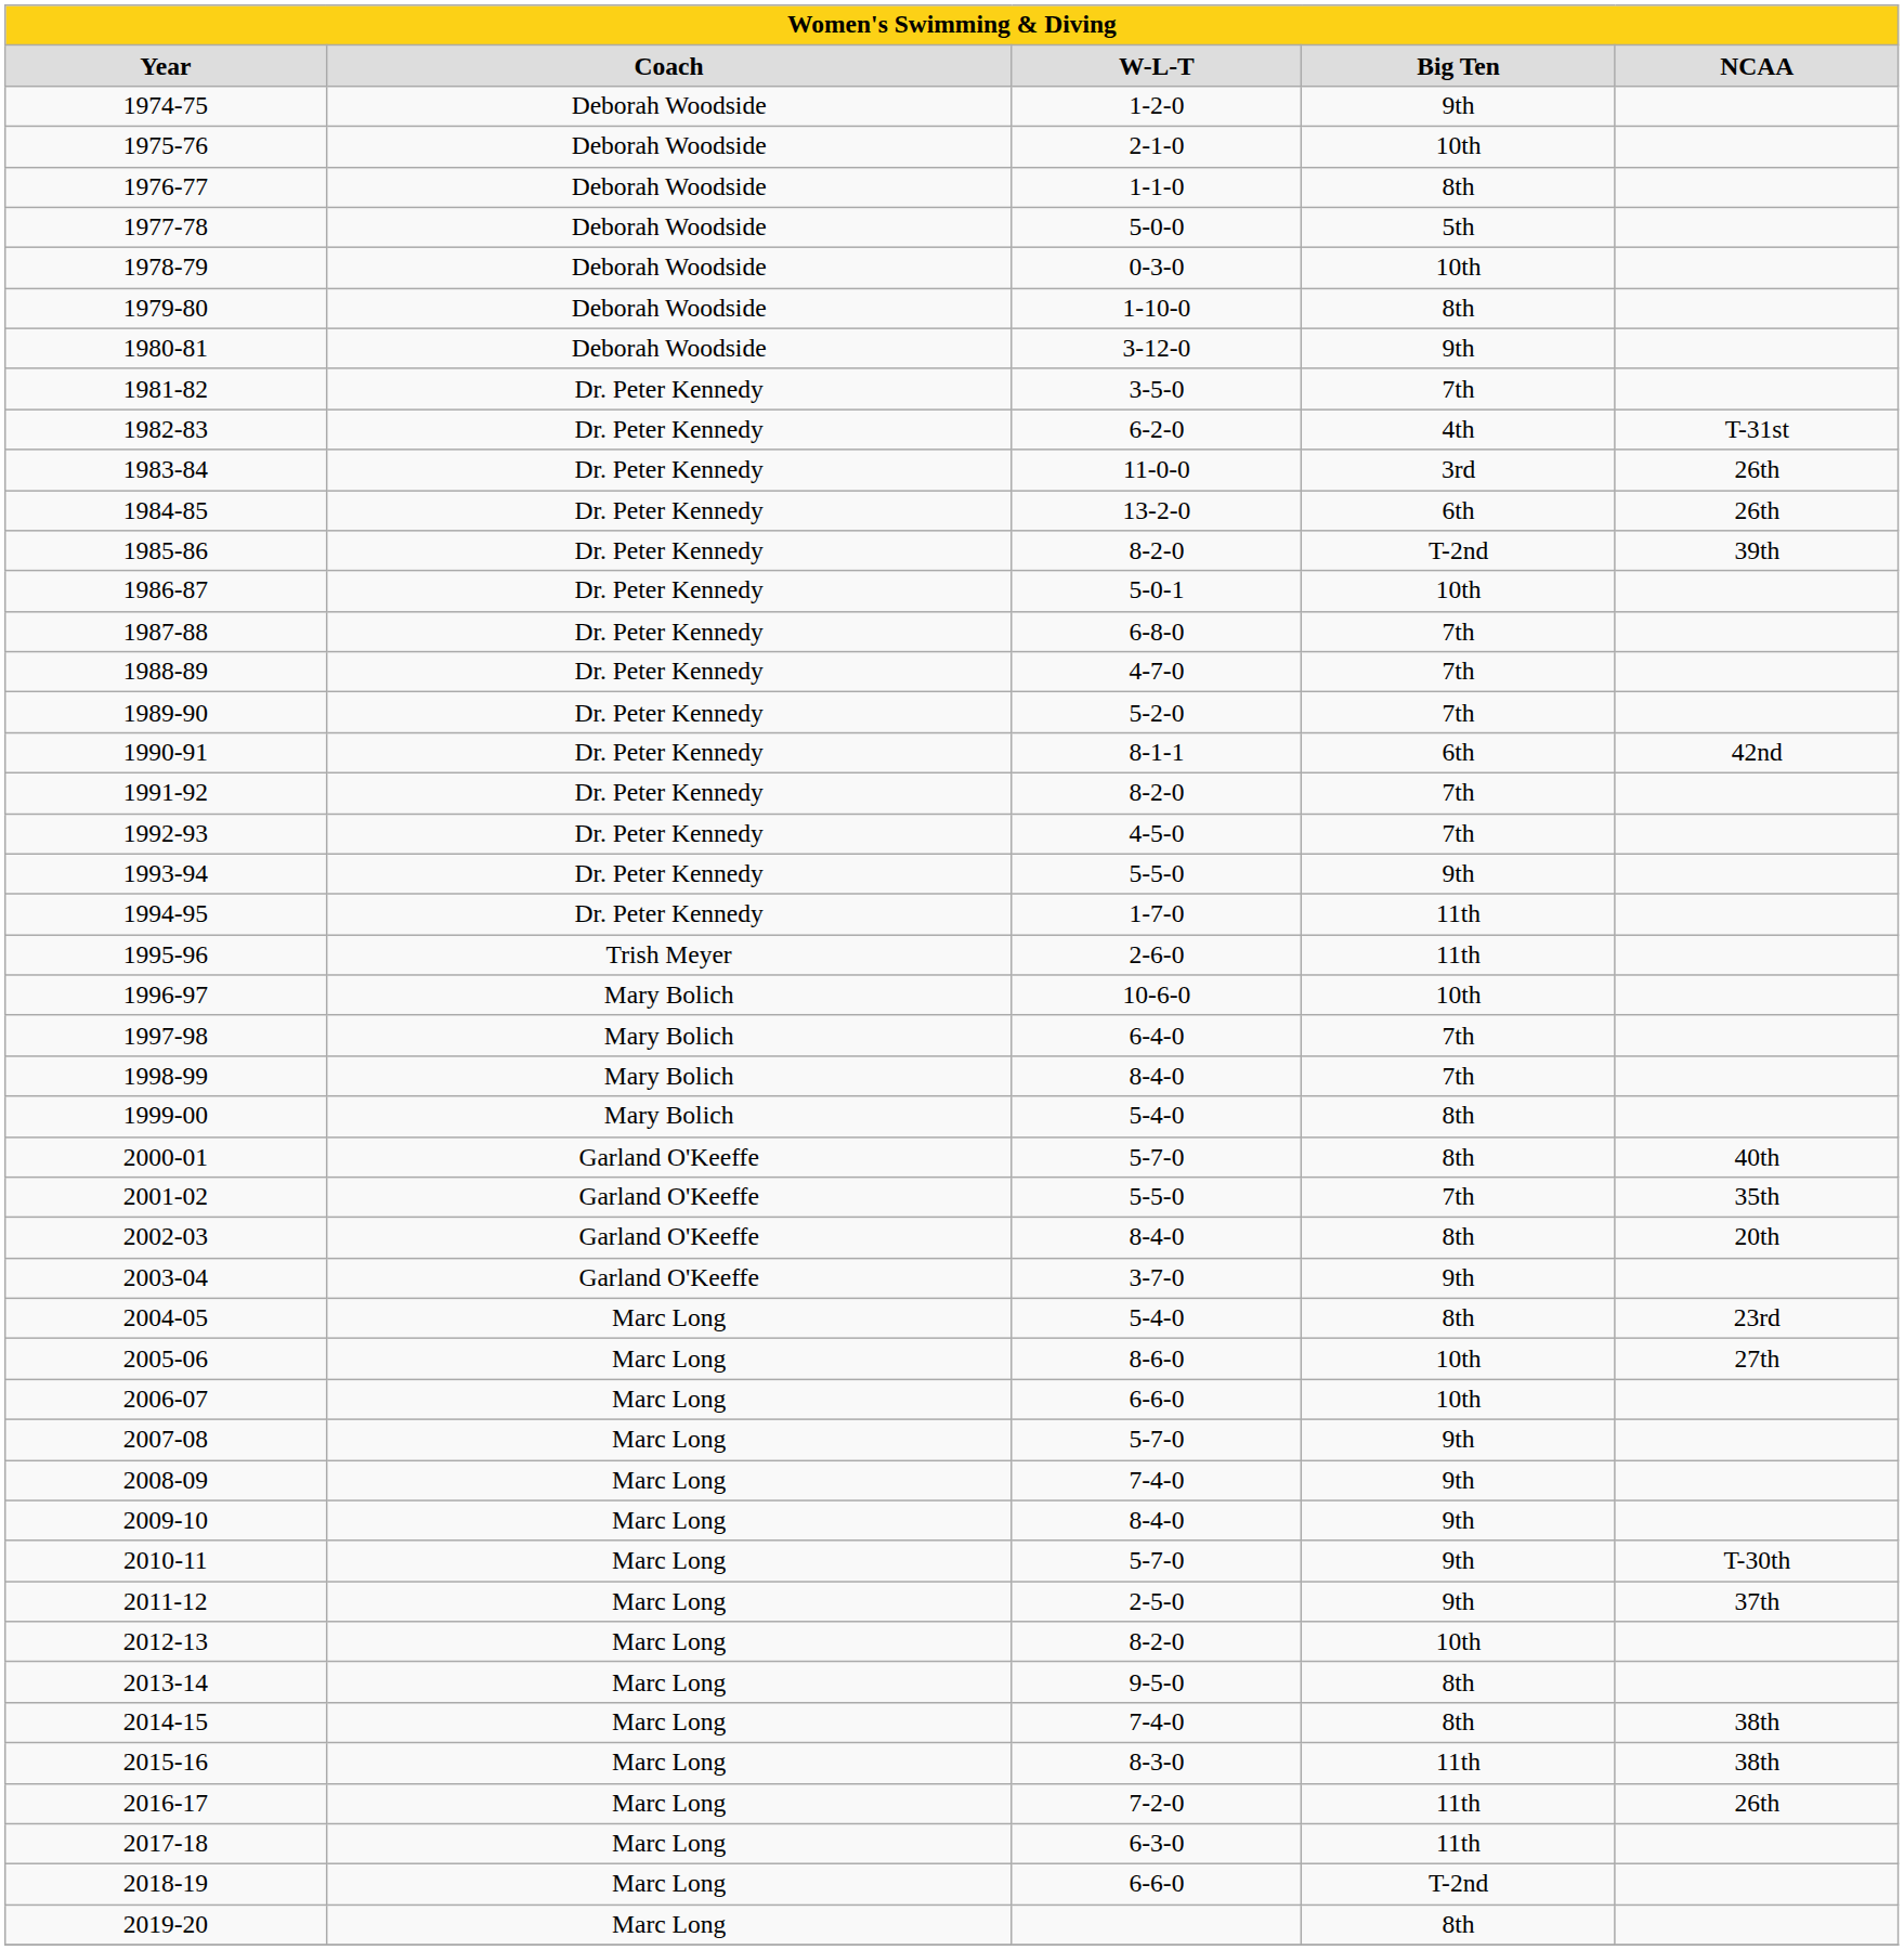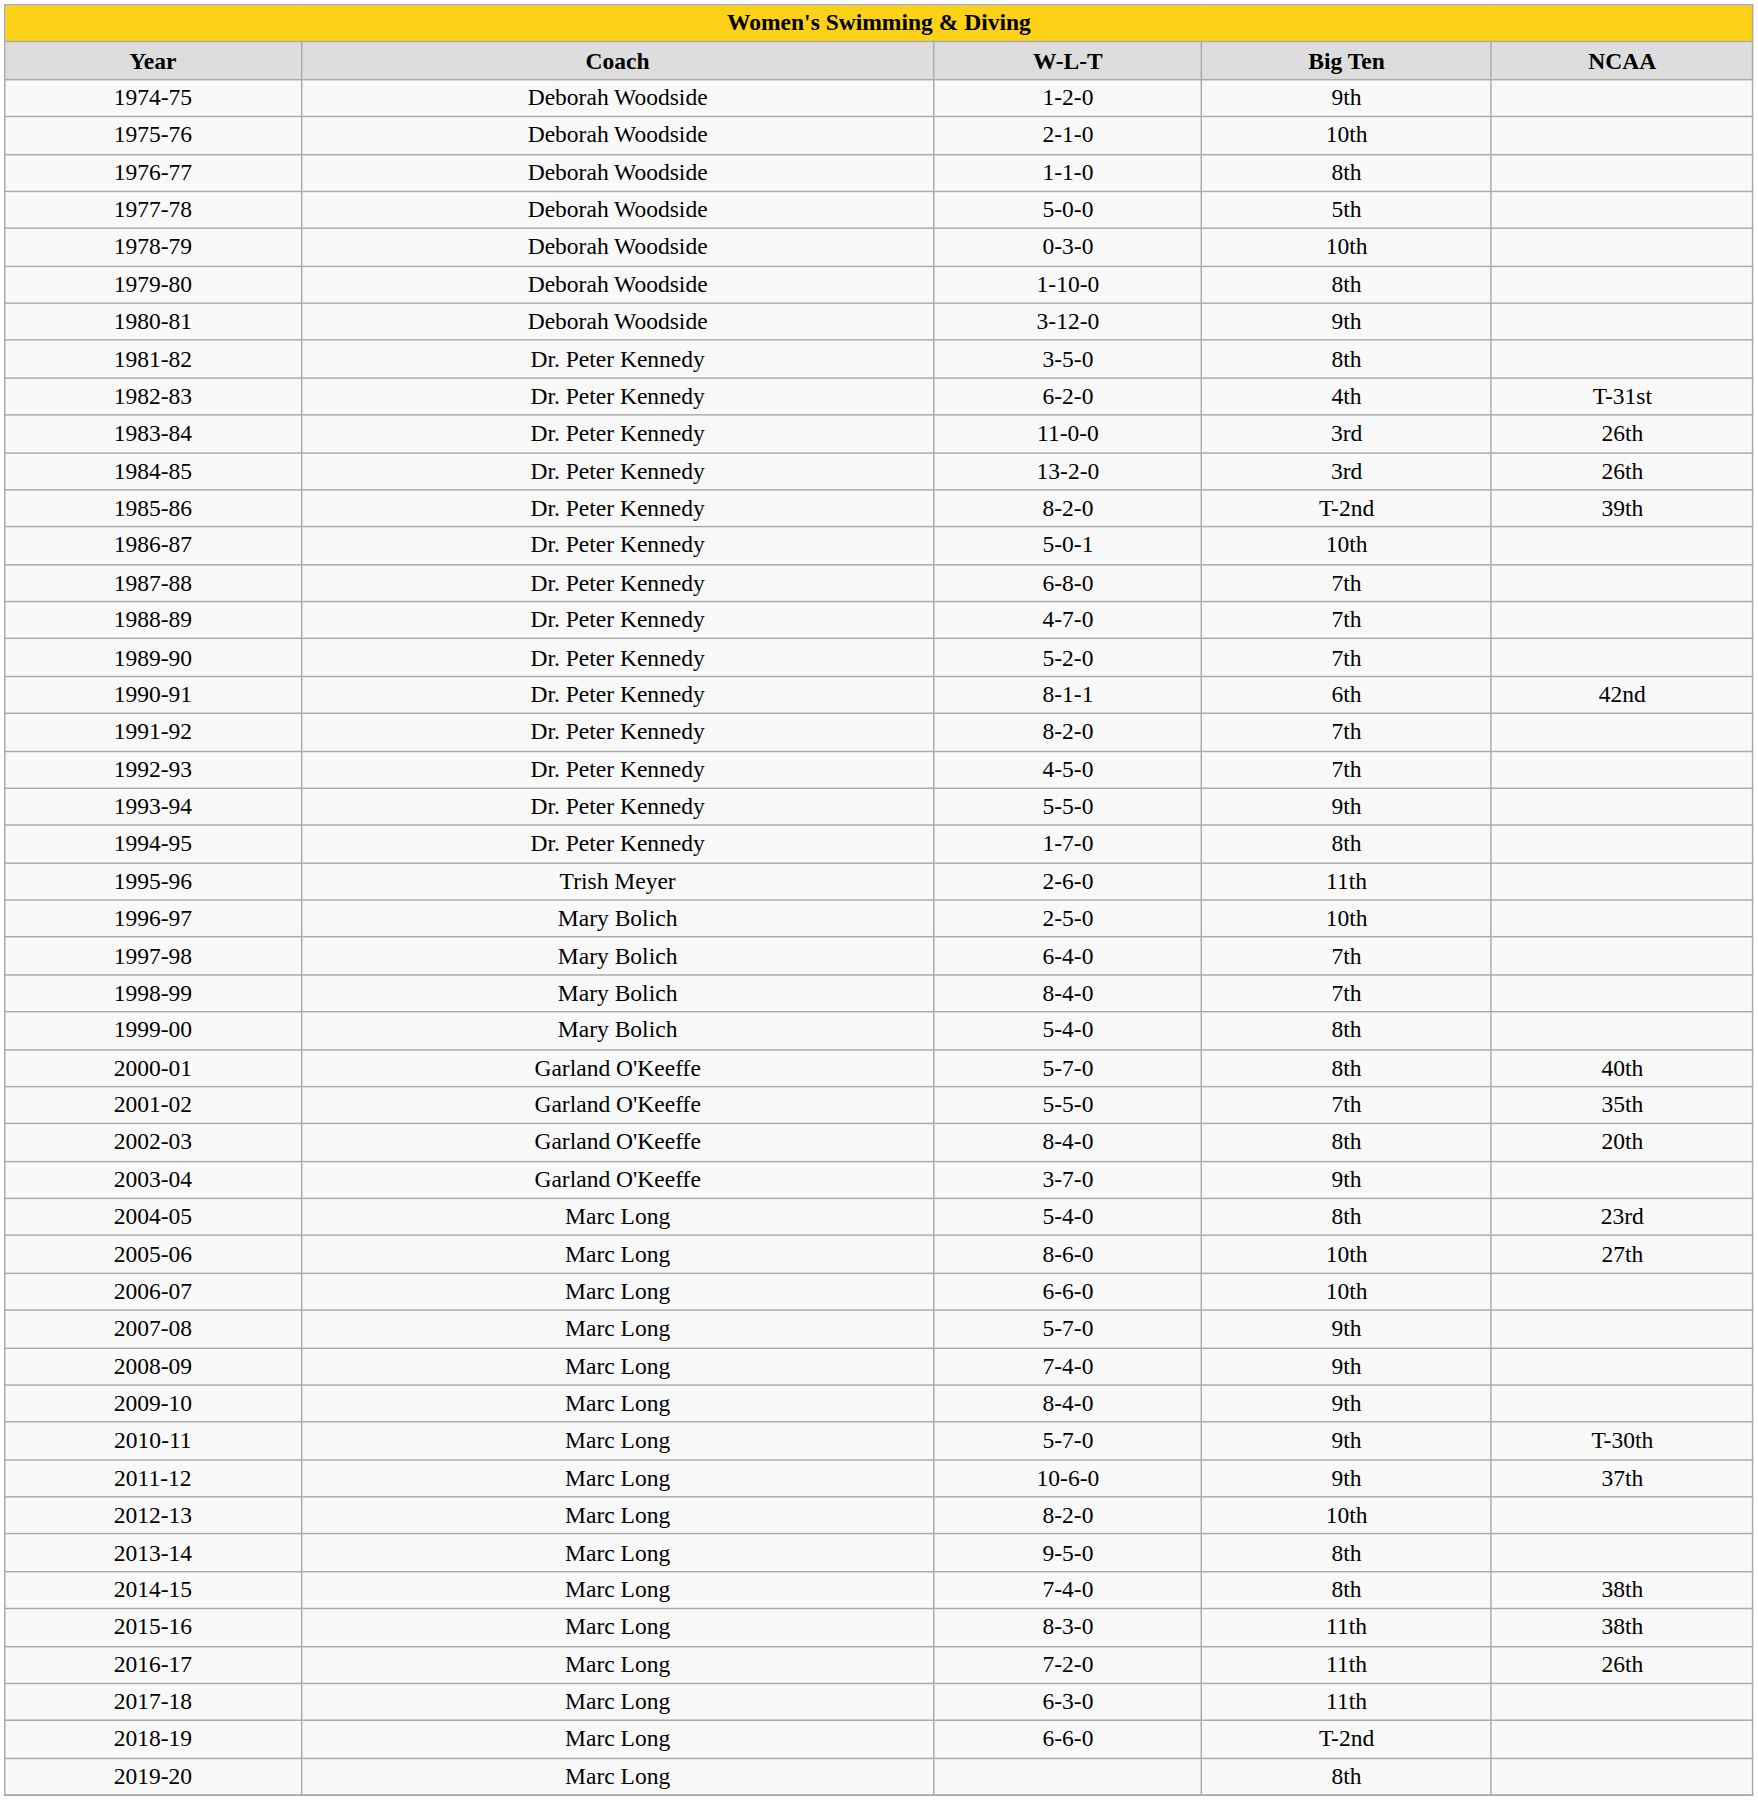 <table class="wikitable" width=60%>
 <tr>
 <td colspan=5 align=center bgcolor="FCD116"><strong>Women's Swimming & Diving</strong></td>
 </tr>
 <tr>
 <td align=center bgcolor="#dddddd"><strong>Year</strong></td>
 <td align=center bgcolor="#dddddd"><strong>Coach</strong></td>
 <td align=center bgcolor="#dddddd"><strong>W-L-T</strong></td>
 <td align=center bgcolor="#dddddd"><strong>Big Ten</strong></td>
 <td align=center bgcolor="#dddddd"><strong>NCAA</strong></td>
 </tr>
 <tr>
 <td align=center>1974-75</td>
 <td align=center>Deborah Woodside</td>
 <td align=center>1-2-0</td>
 <td align=center>9th</td>
 <td align=center></td>
 </tr>
 <tr>
 <td align=center>1975-76</td>
 <td align=center>Deborah Woodside</td>
 <td align=center>2-1-0</td>
 <td align=center>10th</td>
 <td align=center></td>
 </tr>
 <tr>
 <td align=center>1976-77</td>
 <td align=center>Deborah Woodside</td>
 <td align=center>1-1-0</td>
 <td align=center>8th</td>
 <td align=center></td>
 </tr>
 <tr>
 <td align=center>1977-78</td>
 <td align=center>Deborah Woodside</td>
 <td align=center>5-0-0</td>
 <td align=center>5th</td>
 <td align=center></td>
 </tr>
 <tr>
 <td align=center>1978-79</td>
 <td align=center>Deborah Woodside</td>
 <td align=center>0-3-0</td>
 <td align=center>10th</td>
 <td align=center></td>
 </tr>
 <tr>
 <td align=center>1979-80</td>
 <td align=center>Deborah Woodside</td>
 <td align=center>1-10-0</td>
 <td align=center>8th</td>
 <td align=center></td>
 </tr>
 <tr>
 <td align=center>1980-81</td>
 <td align=center>Deborah Woodside</td>
 <td align=center>3-12-0</td>
 <td align=center>9th</td>
 <td align=center></td>
 </tr>
 <tr>
 <td align=center>1981-82</td>
 <td align=center>Dr. Peter Kennedy</td>
 <td align=center>3-5-0</td>
-<td align=center>7th</td>
+<td align=center>8th</td>
 <td align=center></td>
 </tr>
 <tr>
 <td align=center>1982-83</td>
 <td align=center>Dr. Peter Kennedy</td>
 <td align=center>6-2-0</td>
 <td align=center>4th</td>
 <td align=center>T-31st</td>
 </tr>
 <tr>
 <td align=center>1983-84</td>
 <td align=center>Dr. Peter Kennedy</td>
 <td align=center>11-0-0</td>
 <td align=center>3rd</td>
 <td align=center>26th</td>
 </tr>
 <tr>
 <td align=center>1984-85</td>
 <td align=center>Dr. Peter Kennedy</td>
 <td align=center>13-2-0</td>
-<td align=center>6th</td>
+<td align=center>3rd</td>
 <td align=center>26th</td>
 </tr>
 <tr>
 <td align=center>1985-86</td>
 <td align=center>Dr. Peter Kennedy</td>
 <td align=center>8-2-0</td>
 <td align=center>T-2nd</td>
 <td align=center>39th</td>
 </tr>
 <tr>
 <td align=center>1986-87</td>
 <td align=center>Dr. Peter Kennedy</td>
 <td align=center>5-0-1</td>
 <td align=center>10th</td>
 <td align=center></td>
 </tr>
 <tr>
 <td align=center>1987-88</td>
 <td align=center>Dr. Peter Kennedy</td>
 <td align=center>6-8-0</td>
 <td align=center>7th</td>
 <td align=center></td>
 </tr>
 <tr>
 <td align=center>1988-89</td>
 <td align=center>Dr. Peter Kennedy</td>
 <td align=center>4-7-0</td>
 <td align=center>7th</td>
 <td align=center></td>
 </tr>
 <tr>
 <td align=center>1989-90</td>
 <td align=center>Dr. Peter Kennedy</td>
 <td align=center>5-2-0</td>
 <td align=center>7th</td>
 <td align=center></td>
 </tr>
 <tr>
 <td align=center>1990-91</td>
 <td align=center>Dr. Peter Kennedy</td>
 <td align=center>8-1-1</td>
 <td align=center>6th</td>
 <td align=center>42nd</td>
 </tr>
 <tr>
 <td align=center>1991-92</td>
 <td align=center>Dr. Peter Kennedy</td>
 <td align=center>8-2-0</td>
 <td align=center>7th</td>
 <td align=center></td>
 </tr>
 <tr>
 <td align=center>1992-93</td>
 <td align=center>Dr. Peter Kennedy</td>
 <td align=center>4-5-0</td>
 <td align=center>7th</td>
 <td align=center></td>
 </tr>
 <tr>
 <td align=center>1993-94</td>
 <td align=center>Dr. Peter Kennedy</td>
 <td align=center>5-5-0</td>
 <td align=center>9th</td>
 <td align=center></td>
 </tr>
 <tr>
 <td align=center>1994-95</td>
 <td align=center>Dr. Peter Kennedy</td>
 <td align=center>1-7-0</td>
-<td align=center>11th</td>
+<td align=center>8th</td>
 <td align=center></td>
 </tr>
 <tr>
 <td align=center>1995-96</td>
 <td align=center>Trish Meyer</td>
 <td align=center>2-6-0</td>
 <td align=center>11th</td>
 <td align=center></td>
 </tr>
 <tr>
 <td align=center>1996-97</td>
 <td align=center>Mary Bolich</td>
-<td align=center>10-6-0</td>
+<td align=center>2-5-0</td>
 <td align=center>10th</td>
 <td align=center></td>
 </tr>
 <tr>
 <td align=center>1997-98</td>
 <td align=center>Mary Bolich</td>
 <td align=center>6-4-0</td>
 <td align=center>7th</td>
 <td align=center></td>
 </tr>
 <tr>
 <td align=center>1998-99</td>
 <td align=center>Mary Bolich</td>
 <td align=center>8-4-0</td>
 <td align=center>7th</td>
 <td align=center></td>
 </tr>
 <tr>
 <td align=center>1999-00</td>
 <td align=center>Mary Bolich</td>
 <td align=center>5-4-0</td>
 <td align=center>8th</td>
 <td align=center></td>
 </tr>
 <tr>
 <td align=center>2000-01</td>
 <td align=center>Garland O'Keeffe</td>
 <td align=center>5-7-0</td>
 <td align=center>8th</td>
 <td align=center>40th</td>
 </tr>
 <tr>
 <td align=center>2001-02</td>
 <td align=center>Garland O'Keeffe</td>
 <td align=center>5-5-0</td>
 <td align=center>7th</td>
 <td align=center>35th</td>
 </tr>
 <tr>
 <td align=center>2002-03</td>
 <td align=center>Garland O'Keeffe</td>
 <td align=center>8-4-0</td>
 <td align=center>8th</td>
 <td align=center>20th</td>
 </tr>
 <tr>
 <td align=center>2003-04</td>
 <td align=center>Garland O'Keeffe</td>
 <td align=center>3-7-0</td>
 <td align=center>9th</td>
 <td align=center></td>
 </tr>
 <tr>
 <td align=center>2004-05</td>
 <td align=center>Marc Long</td>
 <td align=center>5-4-0</td>
 <td align=center>8th</td>
 <td align=center>23rd</td>
 </tr>
 <tr>
 <td align=center>2005-06</td>
 <td align=center>Marc Long</td>
 <td align=center>8-6-0</td>
 <td align=center>10th</td>
 <td align=center>27th</td>
 </tr>
 <tr>
 <td align=center>2006-07</td>
 <td align=center>Marc Long</td>
 <td align=center>6-6-0</td>
 <td align=center>10th</td>
 <td align=center></td>
 </tr>
 <tr>
 <td align=center>2007-08</td>
 <td align=center>Marc Long</td>
 <td align=center>5-7-0</td>
 <td align=center>9th</td>
 <td align=center></td>
 </tr>
 <tr>
 <td align=center>2008-09</td>
 <td align=center>Marc Long</td>
 <td align=center>7-4-0</td>
 <td align=center>9th</td>
 <td align=center></td>
 </tr>
 <tr>
 <td align=center>2009-10</td>
 <td align=center>Marc Long</td>
 <td align=center>8-4-0</td>
 <td align=center>9th</td>
 <td align=center></td>
 </tr>
 <tr>
 <td align=center>2010-11</td>
 <td align=center>Marc Long</td>
 <td align=center>5-7-0</td>
 <td align=center>9th</td>
 <td align=center>T-30th</td>
 </tr>
 <tr>
 <td align=center>2011-12</td>
 <td align=center>Marc Long</td>
-<td align=center>2-5-0</td>
+<td align=center>10-6-0</td>
 <td align=center>9th</td>
 <td align=center>37th</td>
 </tr>
 <tr>
 <td align=center>2012-13</td>
 <td align=center>Marc Long</td>
 <td align=center>8-2-0</td>
 <td align=center>10th</td>
 <td align=center></td>
 </tr>
 <tr>
 <td align=center>2013-14</td>
 <td align=center>Marc Long</td>
 <td align=center>9-5-0</td>
 <td align=center>8th</td>
 <td align=center></td>
 </tr>
 <tr>
 <td align=center>2014-15</td>
 <td align=center>Marc Long</td>
 <td align=center>7-4-0</td>
 <td align=center>8th</td>
 <td align=center>38th</td>
 </tr>
 <tr>
 <td align=center>2015-16</td>
 <td align=center>Marc Long</td>
 <td align=center>8-3-0</td>
 <td align=center>11th</td>
 <td align=center>38th</td>
 </tr>
 <tr>
 <td align=center>2016-17</td>
 <td align=center>Marc Long</td>
 <td align=center>7-2-0</td>
 <td align=center>11th</td>
 <td align=center>26th</td>
 </tr>
 <tr>
 <td align=center>2017-18</td>
 <td align=center>Marc Long</td>
 <td align=center>6-3-0</td>
 <td align=center>11th</td>
 <td align=center></td>
 </tr>
 <tr>
 <td align=center>2018-19</td>
 <td align=center>Marc Long</td>
 <td align=center>6-6-0</td>
 <td align=center>T-2nd</td>
 <td align=center></td>
 </tr>
 <tr>
 <td align=center>2019-20</td>
 <td align=center>Marc Long</td>
 <td align=center></td>
 <td align=center>8th</td>
 <td align=center></td>
 </tr>
 <tr>
 </tr>
 </table>
